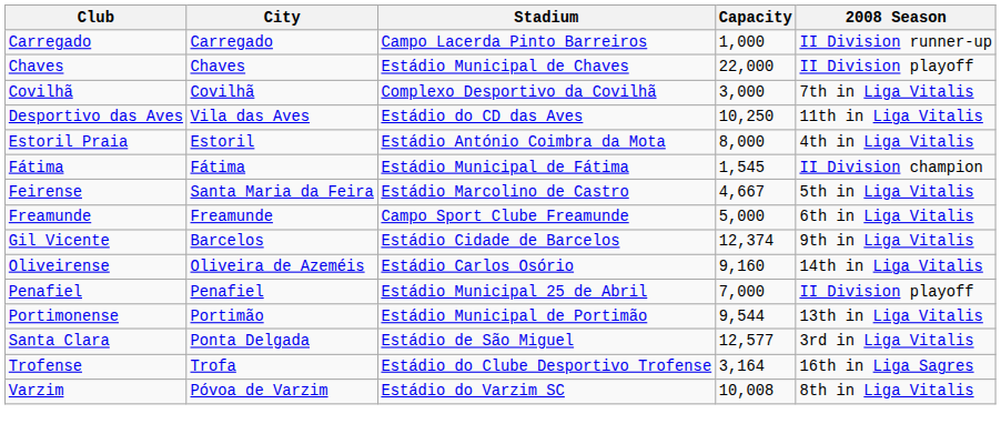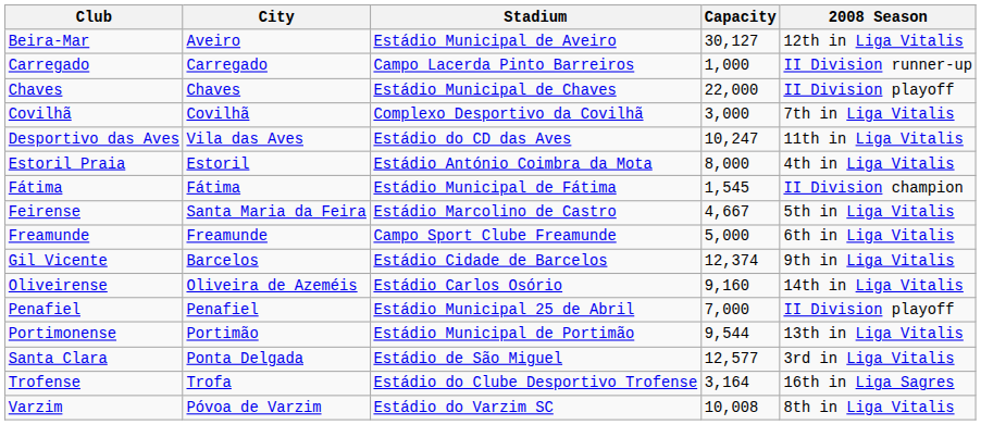 <table class="wikitable sortable">
 <tr>
 <th>Club</th>
 <th>City</th>
 <th>Stadium</th>
 <th>Capacity</th>
 <th>2008 Season</th>
+</tr>
+<tr>
+<td><a href='#'>Beira-Mar</a></td>
+<td><a href='#'>Aveiro</a></td>
+<td><a href='#'>Estádio Municipal de Aveiro</a></td>
+<td>30,127</td>
+<td>12th in <a href='#'>Liga Vitalis</a></td>
 </tr>
 <tr>
 <td><a href='#'>Carregado</a></td>
 <td><a href='#'>Carregado</a></td>
 <td><a href='#'>Campo Lacerda Pinto Barreiros</a></td>
 <td>1,000</td>
 <td><a href='#'>II Division</a> runner-up</td>
 </tr>
 <tr>
 <td><a href='#'>Chaves</a></td>
 <td><a href='#'>Chaves</a></td>
 <td><a href='#'>Estádio Municipal de Chaves</a></td>
 <td>22,000</td>
 <td><a href='#'>II Division</a> playoff</td>
 </tr>
 <tr>
 <td><a href='#'>Covilhã</a></td>
 <td><a href='#'>Covilhã</a></td>
 <td><a href='#'>Complexo Desportivo da Covilhã</a></td>
 <td>3,000</td>
 <td>7th in <a href='#'>Liga Vitalis</a></td>
 </tr>
 <tr>
 <td><a href='#'>Desportivo das Aves</a></td>
 <td><a href='#'>Vila das Aves</a></td>
 <td><a href='#'>Estádio do CD das Aves</a></td>
-<td>10,250</td>
+<td>10,247</td>
 <td>11th in <a href='#'>Liga Vitalis</a></td>
 </tr>
 <tr>
 <td><a href='#'>Estoril Praia</a></td>
 <td><a href='#'>Estoril</a></td>
 <td><a href='#'>Estádio António Coimbra da Mota</a></td>
 <td>8,000</td>
 <td>4th in <a href='#'>Liga Vitalis</a></td>
 </tr>
 <tr>
 <td><a href='#'>Fátima</a></td>
 <td><a href='#'>Fátima</a></td>
 <td><a href='#'>Estádio Municipal de Fátima</a></td>
 <td>1,545</td>
 <td><a href='#'>II Division</a> champion</td>
 </tr>
 <tr>
 <td><a href='#'>Feirense</a></td>
 <td><a href='#'>Santa Maria da Feira</a></td>
 <td><a href='#'>Estádio Marcolino de Castro</a></td>
 <td>4,667</td>
 <td>5th in <a href='#'>Liga Vitalis</a></td>
 </tr>
 <tr>
 <td><a href='#'>Freamunde</a></td>
 <td><a href='#'>Freamunde</a></td>
 <td><a href='#'>Campo Sport Clube Freamunde</a></td>
 <td>5,000</td>
 <td>6th in <a href='#'>Liga Vitalis</a></td>
 </tr>
 <tr>
 <td><a href='#'>Gil Vicente</a></td>
 <td><a href='#'>Barcelos</a></td>
 <td><a href='#'>Estádio Cidade de Barcelos</a></td>
 <td>12,374</td>
 <td>9th in <a href='#'>Liga Vitalis</a></td>
 </tr>
 <tr>
 <td><a href='#'>Oliveirense</a></td>
 <td><a href='#'>Oliveira de Azeméis</a></td>
 <td><a href='#'>Estádio Carlos Osório</a></td>
 <td>9,160</td>
 <td>14th in <a href='#'>Liga Vitalis</a></td>
 </tr>
 <tr>
 <td><a href='#'>Penafiel</a></td>
 <td><a href='#'>Penafiel</a></td>
 <td><a href='#'>Estádio Municipal 25 de Abril</a></td>
 <td>7,000</td>
 <td><a href='#'>II Division</a> playoff</td>
 </tr>
 <tr>
 <td><a href='#'>Portimonense</a></td>
 <td><a href='#'>Portimão</a></td>
 <td><a href='#'>Estádio Municipal de Portimão</a></td>
 <td>9,544</td>
 <td>13th in <a href='#'>Liga Vitalis</a></td>
 </tr>
 <tr>
 <td><a href='#'>Santa Clara</a></td>
 <td><a href='#'>Ponta Delgada</a></td>
 <td><a href='#'>Estádio de São Miguel</a></td>
 <td>12,577</td>
 <td>3rd in <a href='#'>Liga Vitalis</a></td>
 </tr>
 <tr>
 <td><a href='#'>Trofense</a></td>
 <td><a href='#'>Trofa</a></td>
 <td><a href='#'>Estádio do Clube Desportivo Trofense</a></td>
 <td>3,164</td>
 <td>16th in <a href='#'>Liga Sagres</a></td>
 </tr>
 <tr>
 <td><a href='#'>Varzim</a></td>
 <td><a href='#'>Póvoa de Varzim</a></td>
 <td><a href='#'>Estádio do Varzim SC</a></td>
 <td>10,008</td>
 <td>8th in <a href='#'>Liga Vitalis</a></td>
 </tr>
 </table>
